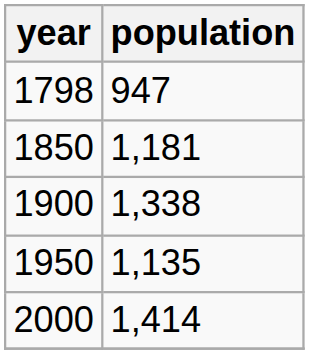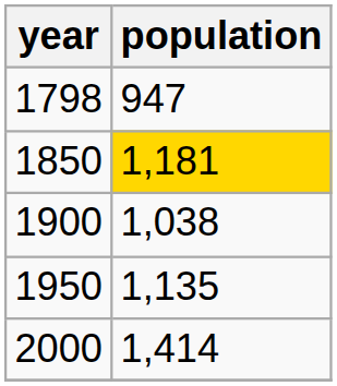 <table class="wikitable">
 <tr>
 <th>year</th>
 <th>population</th>
 </tr>
 <tr>
 <td>1798</td>
 <td>947</td>
 </tr>
 <tr>
 <td>1850</td>
-<td>1,181</td>
+<td style="background: gold;">1,181</td>
 </tr>
 <tr>
 <td>1900</td>
-<td>1,338</td>
+<td>1,038</td>
 </tr>
 <tr>
 <td>1950</td>
 <td>1,135</td>
 </tr>
 <tr>
 <td>2000</td>
 <td>1,414</td>
 </tr>
 <tr>
 </tr>
 </table>
